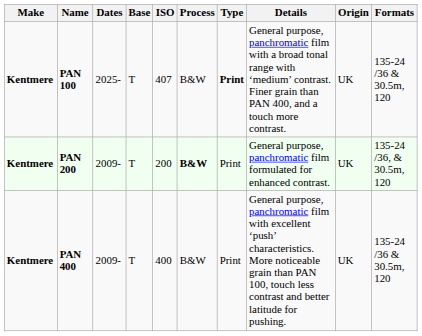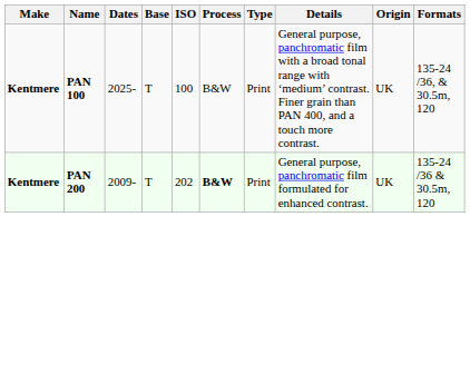 <table class="wikitable">
 <tr>
 <th scope="col" style="width: 100px;">Make</th>
 <th scope="col" style="width: 120px;">Name</th>
 <th scope="col" style="width: 80px;">Dates</th>
 <th scope="col" style="width: 30px;">Base</th>
 <th scope="col" style="width: 45px;">ISO</th>
 <th scope="col" style="width: 40px;">Process</th>
 <th scope="col" style="width: 40px;">Type</th>
 <th scope="col" style="width: 500px;">Details</th>
 <th scope="col" style="width: 60px;">Origin</th>
 <th scope="col" style="width: 80px;">Formats</th>
 </tr>
 <tr>
 <td><strong>Kentmere</strong></td>
 <td><strong>PAN 100</strong></td>
 <td>2025-</td>
 <td>T</td>
-<td>407</td>
+<td>100</td>
 <td>B&W</td>
-<td><strong>Print</strong></td>
+<td>Print</td>
 <td>General purpose, <a href='#'>panchromatic</a> film with a broad tonal range with ‘medium’ contrast. Finer grain than PAN 400, and a touch more contrast.</td>
 <td>UK</td>
-<td>135-24 /36 & 30.5m, 120</td>
+<td>135-24 /36, & 30.5m, 120</td>
 </tr>
 <tr style="background:honeyDew;">
 <td><strong>Kentmere</strong></td>
 <td><strong>PAN 200</strong></td>
 <td>2009-</td>
 <td>T</td>
-<td>200</td>
+<td>202</td>
 <td><strong>B&W</strong></td>
 <td>Print</td>
 <td>General purpose, <a href='#'>panchromatic</a> film formulated for enhanced contrast.</td>
 <td>UK</td>
-<td>135-24 /36, & 30.5m, 120</td>
-</tr>
-<tr>
-<td><strong>Kentmere</strong></td>
-<td><strong>PAN 400</strong></td>
-<td>2009-</td>
-<td>T</td>
-<td>400</td>
-<td>B&W</td>
-<td>Print</td>
-<td>General purpose, <a href='#'>panchromatic</a> film with excellent ‘push’ characteristics. More noticeable grain than PAN 100, touch less contrast and better latitude for pushing.</td>
-<td>UK</td>
 <td>135-24 /36 & 30.5m, 120</td>
 </tr>
 </table>
